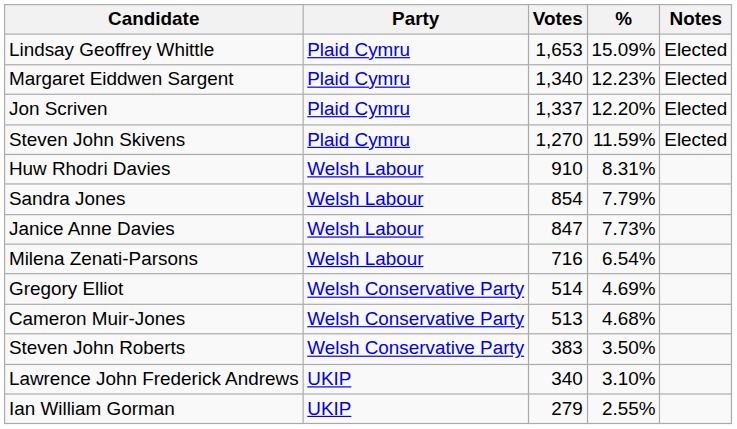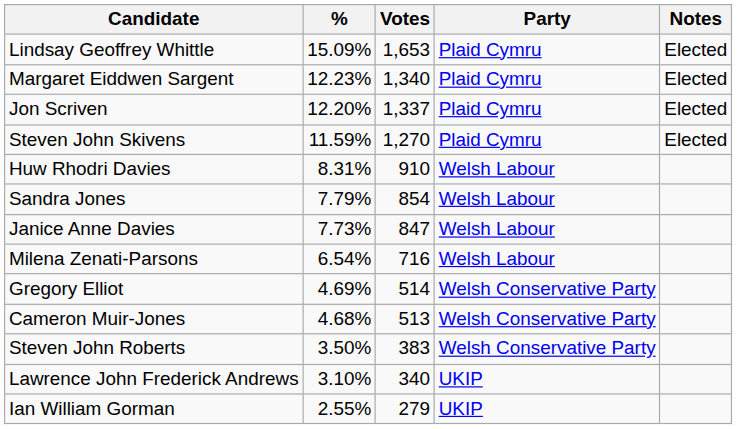 <table class=wikitable style=text-align:right>
 <tr>
 <th>Candidate</th>
+<th>%</th>
+<th>Votes</th>
 <th>Party</th>
-<th>Votes</th>
-<th>%</th>
 <th>Notes</th>
 </tr>
 <tr>
 <td align=left>Lindsay Geoffrey Whittle</td>
+<td>15.09%</td>
+<td>1,653</td>
 <td align=left><a href='#'>Plaid Cymru</a></td>
-<td>1,653</td>
-<td>15.09%</td>
 <td align=left>Elected</td>
 </tr>
 <tr>
 <td align=left>Margaret Eiddwen Sargent</td>
+<td>12.23%</td>
+<td>1,340</td>
 <td align=left><a href='#'>Plaid Cymru</a></td>
-<td>1,340</td>
-<td>12.23%</td>
 <td align=left>Elected</td>
 </tr>
 <tr>
 <td align=left>Jon Scriven</td>
+<td>12.20%</td>
+<td>1,337</td>
 <td align=left><a href='#'>Plaid Cymru</a></td>
-<td>1,337</td>
-<td>12.20%</td>
 <td align=left>Elected</td>
 </tr>
 <tr>
 <td align=left>Steven John Skivens</td>
+<td>11.59%</td>
+<td>1,270</td>
 <td align=left><a href='#'>Plaid Cymru</a></td>
-<td>1,270</td>
-<td>11.59%</td>
 <td align=left>Elected</td>
 </tr>
 <tr>
 <td align=left>Huw Rhodri Davies</td>
+<td>8.31%</td>
+<td>910</td>
 <td align=left><a href='#'>Welsh Labour</a></td>
-<td>910</td>
-<td>8.31%</td>
 <td></td>
 </tr>
 <tr>
 <td align=left>Sandra Jones</td>
+<td>7.79%</td>
+<td>854</td>
 <td align=left><a href='#'>Welsh Labour</a></td>
-<td>854</td>
-<td>7.79%</td>
 <td></td>
 </tr>
 <tr>
 <td align=left>Janice Anne Davies</td>
+<td>7.73%</td>
+<td>847</td>
 <td align=left><a href='#'>Welsh Labour</a></td>
-<td>847</td>
-<td>7.73%</td>
 <td></td>
 </tr>
 <tr>
 <td align=left>Milena Zenati-Parsons</td>
+<td>6.54%</td>
+<td>716</td>
 <td align=left><a href='#'>Welsh Labour</a></td>
-<td>716</td>
-<td>6.54%</td>
 <td></td>
 </tr>
 <tr>
 <td align=left>Gregory Elliot</td>
+<td>4.69%</td>
+<td>514</td>
 <td align=left><a href='#'>Welsh Conservative Party</a></td>
-<td>514</td>
-<td>4.69%</td>
 <td></td>
 </tr>
 <tr>
 <td align=left>Cameron Muir-Jones</td>
+<td>4.68%</td>
+<td>513</td>
 <td align=left><a href='#'>Welsh Conservative Party</a></td>
-<td>513</td>
-<td>4.68%</td>
 <td></td>
 </tr>
 <tr>
 <td align=left>Steven John Roberts</td>
+<td>3.50%</td>
+<td>383</td>
 <td align=left><a href='#'>Welsh Conservative Party</a></td>
-<td>383</td>
-<td>3.50%</td>
 <td></td>
 </tr>
 <tr>
 <td align=left>Lawrence John Frederick Andrews</td>
+<td>3.10%</td>
+<td>340</td>
 <td align=left><a href='#'>UKIP</a></td>
-<td>340</td>
-<td>3.10%</td>
 <td></td>
 </tr>
 <tr>
 <td align=left>Ian William Gorman</td>
+<td>2.55%</td>
+<td>279</td>
 <td align=left><a href='#'>UKIP</a></td>
-<td>279</td>
-<td>2.55%</td>
 <td></td>
 </tr>
 </table>
